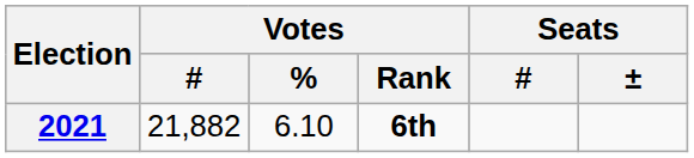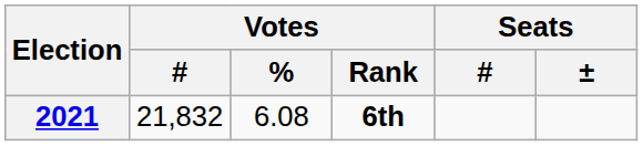 <table class=wikitable style="text-align:center">
 <tr>
 <th rowspan=2>Election</th>
 <th colspan=3>Votes</th>
 <th colspan=2>Seats</th>
 </tr>
 <tr>
 <th style="width:50px">#</th>
 <th style="width:50px">%</th>
 <th style="width:50px">Rank</th>
 <th style="width:50px">#</th>
 <th style="width:50px">±</th>
 </tr>
 <tr>
 <th><a href='#'>2021</a></th>
-<td>21,882</td>
-<td>6.10</td>
+<td>21,832</td>
+<td>6.08</td>
 <td><strong>6th</strong></td>
 <td style="text-align:right;"></td>
 <td></td>
 </tr>
 </table>
